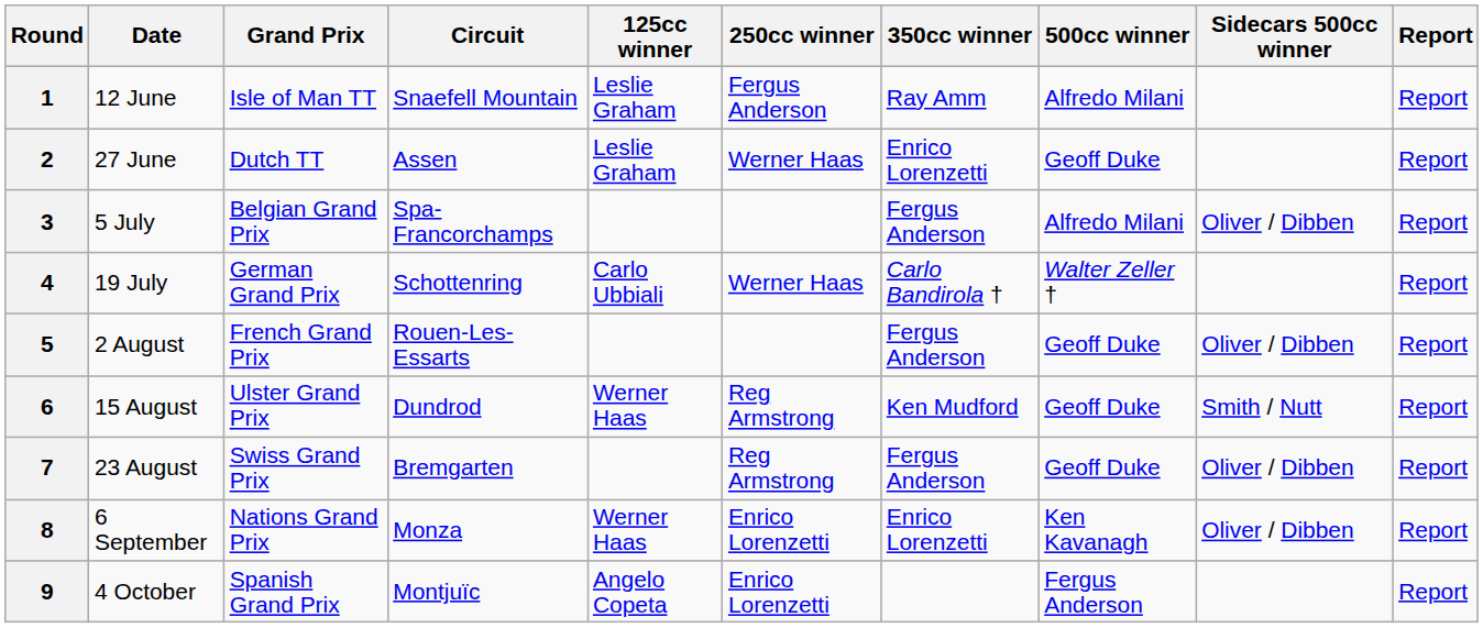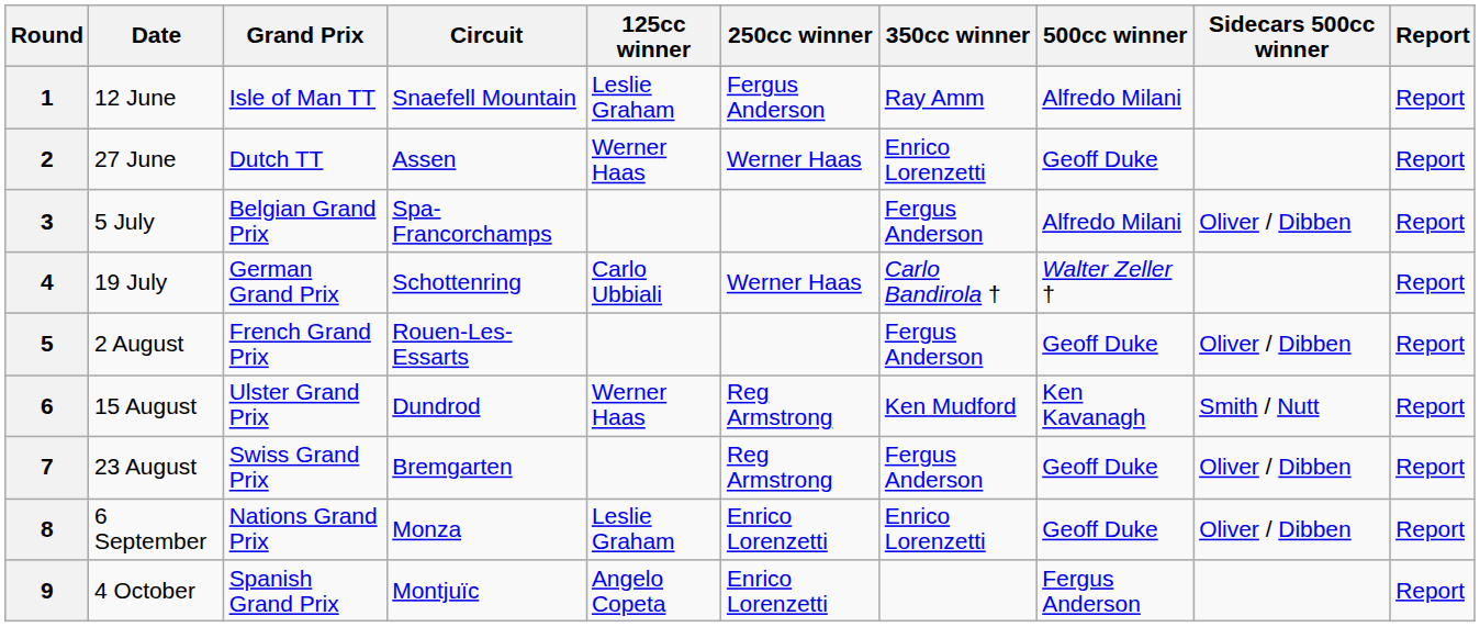 <table class="wikitable" style="font-size: 85%">
 <tr>
 <th>Round</th>
 <th>Date</th>
 <th>Grand Prix</th>
 <th>Circuit</th>
 <th>125cc winner</th>
 <th>250cc winner</th>
 <th>350cc winner</th>
 <th>500cc winner</th>
 <th>Sidecars 500cc winner</th>
 <th>Report</th>
 </tr>
 <tr>
 <th>1</th>
 <td>12 June</td>
 <td> <a href='#'>Isle of Man TT</a></td>
 <td><a href='#'>Snaefell Mountain</a></td>
 <td> <a href='#'>Leslie Graham</a></td>
 <td> <a href='#'>Fergus Anderson</a></td>
 <td> <a href='#'>Ray Amm</a></td>
 <td> <a href='#'>Alfredo Milani</a></td>
 <td></td>
 <td><a href='#'>Report</a></td>
 </tr>
 <tr>
 <th>2</th>
 <td>27 June</td>
 <td> <a href='#'>Dutch TT</a></td>
 <td><a href='#'>Assen</a></td>
-<td> <a href='#'>Leslie Graham</a></td>
+<td> <a href='#'>Werner Haas</a></td>
 <td> <a href='#'>Werner Haas</a></td>
 <td> <a href='#'>Enrico Lorenzetti</a></td>
 <td> <a href='#'>Geoff Duke</a></td>
 <td></td>
 <td><a href='#'>Report</a></td>
 </tr>
 <tr>
 <th>3</th>
 <td>5 July</td>
 <td> <a href='#'>Belgian Grand Prix</a></td>
 <td><a href='#'>Spa-Francorchamps</a></td>
 <td></td>
 <td></td>
 <td> <a href='#'>Fergus Anderson</a></td>
 <td> <a href='#'>Alfredo Milani</a></td>
 <td> <a href='#'>Oliver</a> / <a href='#'>Dibben</a></td>
 <td><a href='#'>Report</a></td>
 </tr>
 <tr>
 <th>4</th>
 <td>19 July</td>
 <td> <a href='#'>German Grand Prix</a></td>
 <td><a href='#'>Schottenring</a></td>
 <td> <a href='#'>Carlo Ubbiali</a></td>
 <td> <a href='#'>Werner Haas</a></td>
 <td> <em><a href='#'>Carlo Bandirola</a></em> †</td>
 <td> <em><a href='#'>Walter Zeller</a></em> †</td>
 <td></td>
 <td><a href='#'>Report</a></td>
 </tr>
 <tr>
 <th>5</th>
 <td>2 August</td>
 <td> <a href='#'>French Grand Prix</a></td>
 <td><a href='#'>Rouen-Les-Essarts</a></td>
 <td></td>
 <td></td>
 <td> <a href='#'>Fergus Anderson</a></td>
 <td> <a href='#'>Geoff Duke</a></td>
 <td> <a href='#'>Oliver</a> / <a href='#'>Dibben</a></td>
 <td><a href='#'>Report</a></td>
 </tr>
 <tr>
 <th>6</th>
 <td>15 August</td>
 <td> <a href='#'>Ulster Grand Prix</a></td>
 <td><a href='#'>Dundrod</a></td>
 <td> <a href='#'>Werner Haas</a></td>
 <td> <a href='#'>Reg Armstrong</a></td>
 <td> <a href='#'>Ken Mudford</a></td>
-<td> <a href='#'>Geoff Duke</a></td>
+<td> <a href='#'>Ken Kavanagh</a></td>
 <td> <a href='#'>Smith</a> / <a href='#'>Nutt</a></td>
 <td><a href='#'>Report</a></td>
 </tr>
 <tr>
 <th>7</th>
 <td>23 August</td>
 <td> <a href='#'>Swiss Grand Prix</a></td>
 <td><a href='#'>Bremgarten</a></td>
 <td></td>
 <td> <a href='#'>Reg Armstrong</a></td>
 <td> <a href='#'>Fergus Anderson</a></td>
 <td> <a href='#'>Geoff Duke</a></td>
 <td> <a href='#'>Oliver</a> / <a href='#'>Dibben</a></td>
 <td><a href='#'>Report</a></td>
 </tr>
 <tr>
 <th>8</th>
 <td>6 September</td>
 <td> <a href='#'>Nations Grand Prix</a></td>
 <td><a href='#'>Monza</a></td>
-<td> <a href='#'>Werner Haas</a></td>
+<td> <a href='#'>Leslie Graham</a></td>
 <td> <a href='#'>Enrico Lorenzetti</a></td>
 <td> <a href='#'>Enrico Lorenzetti</a></td>
-<td> <a href='#'>Ken Kavanagh</a></td>
+<td> <a href='#'>Geoff Duke</a></td>
 <td> <a href='#'>Oliver</a> / <a href='#'>Dibben</a></td>
 <td><a href='#'>Report</a></td>
 </tr>
 <tr>
 <th>9</th>
 <td>4 October</td>
 <td> <a href='#'>Spanish Grand Prix</a></td>
 <td><a href='#'>Montjuïc</a></td>
 <td> <a href='#'>Angelo Copeta</a></td>
 <td> <a href='#'>Enrico Lorenzetti</a></td>
 <td></td>
 <td> <a href='#'>Fergus Anderson</a></td>
 <td></td>
 <td><a href='#'>Report</a></td>
 </tr>
 </table>
